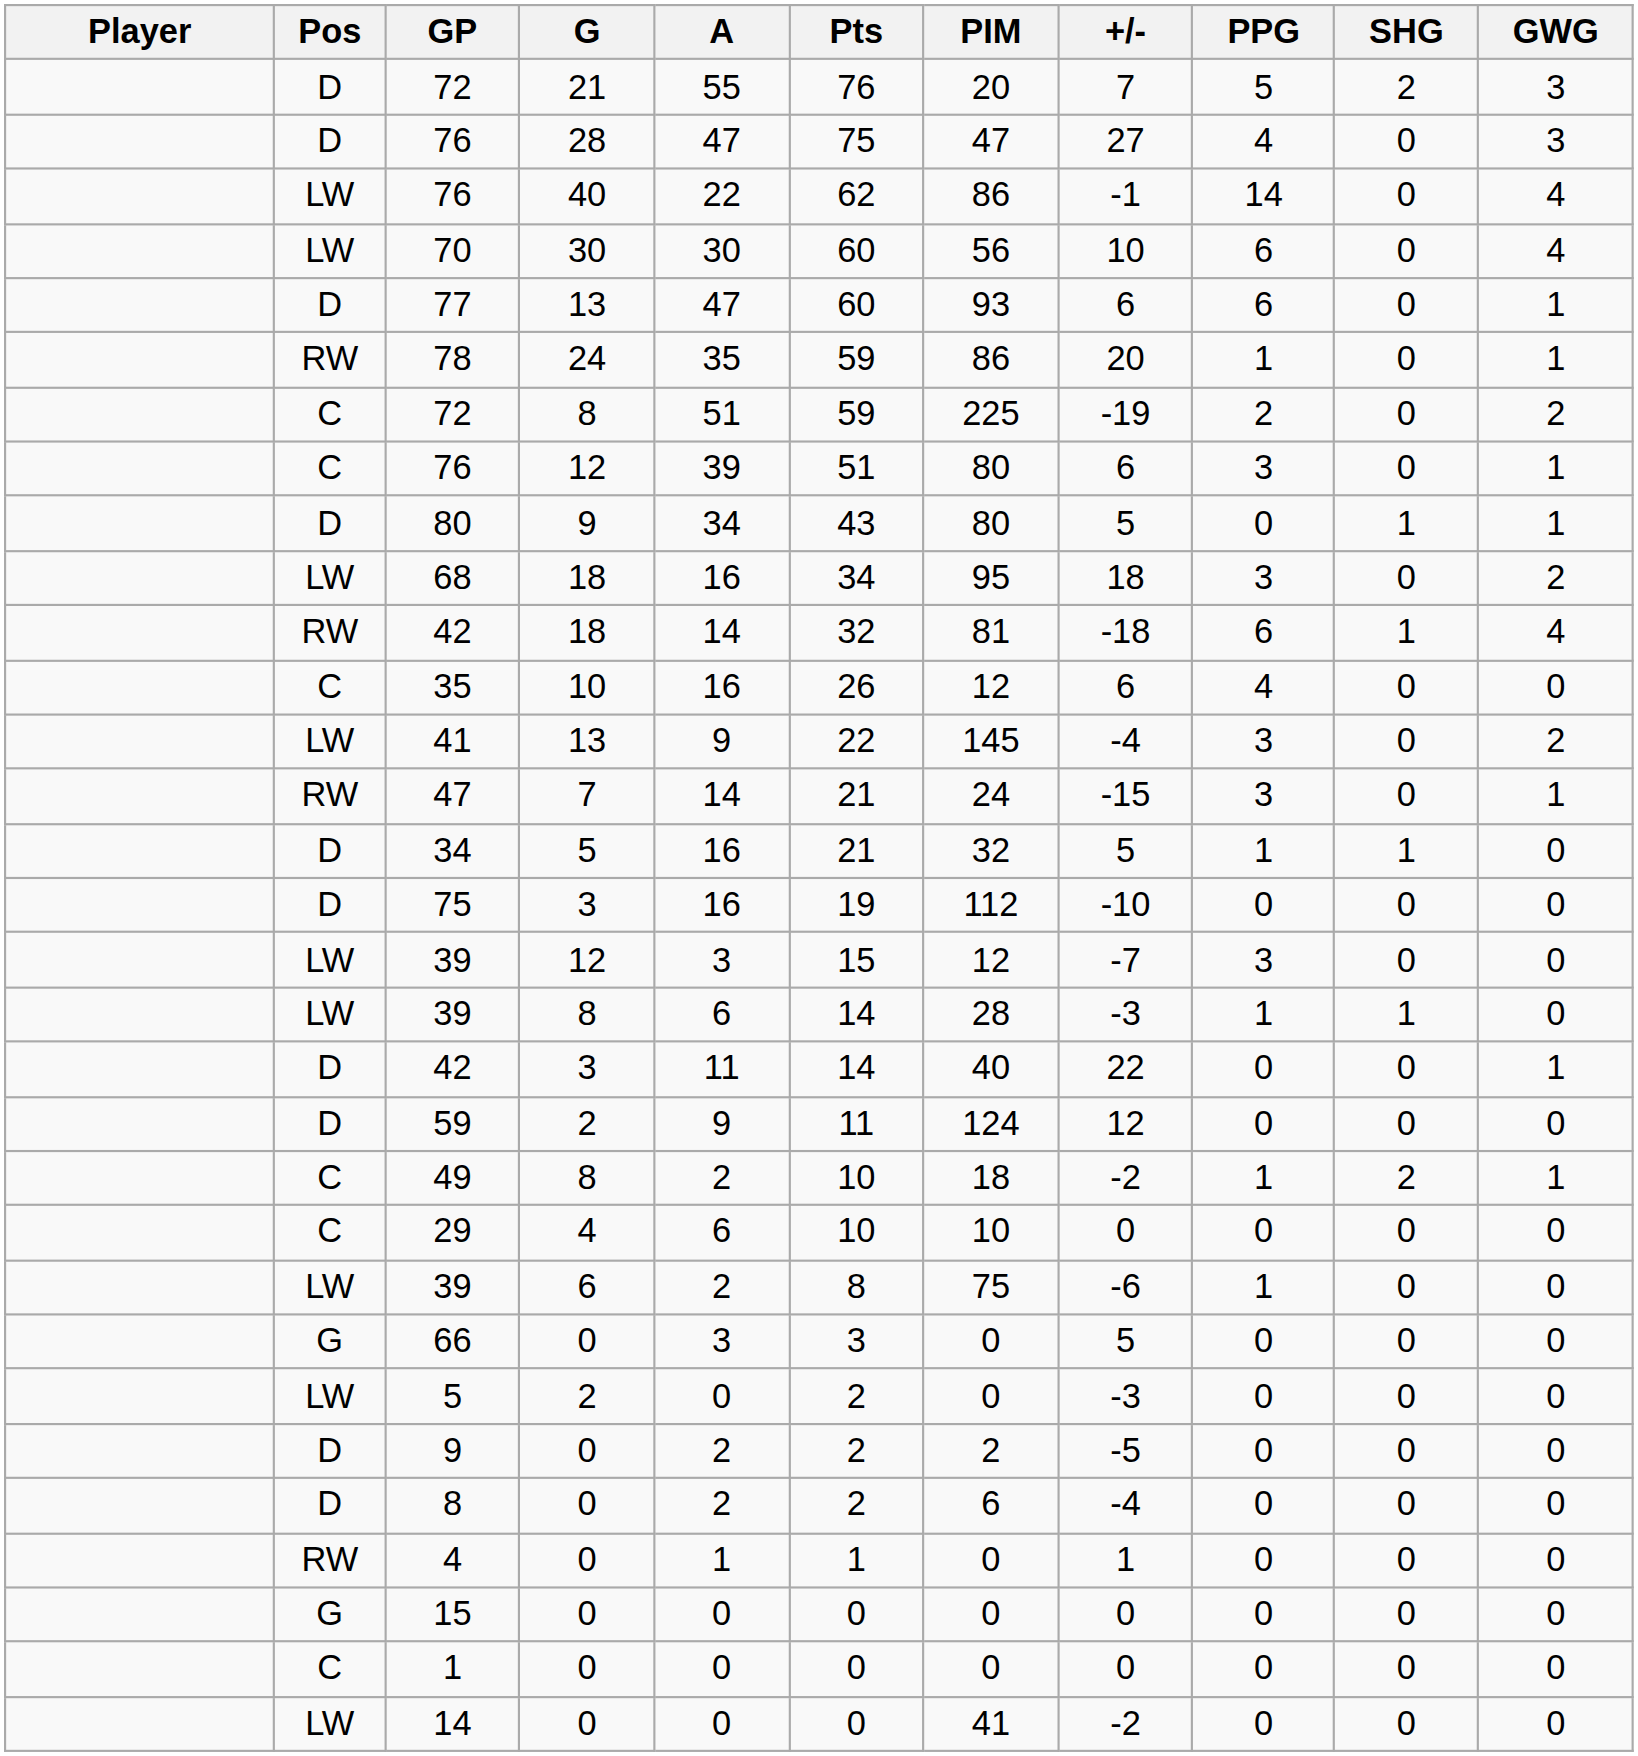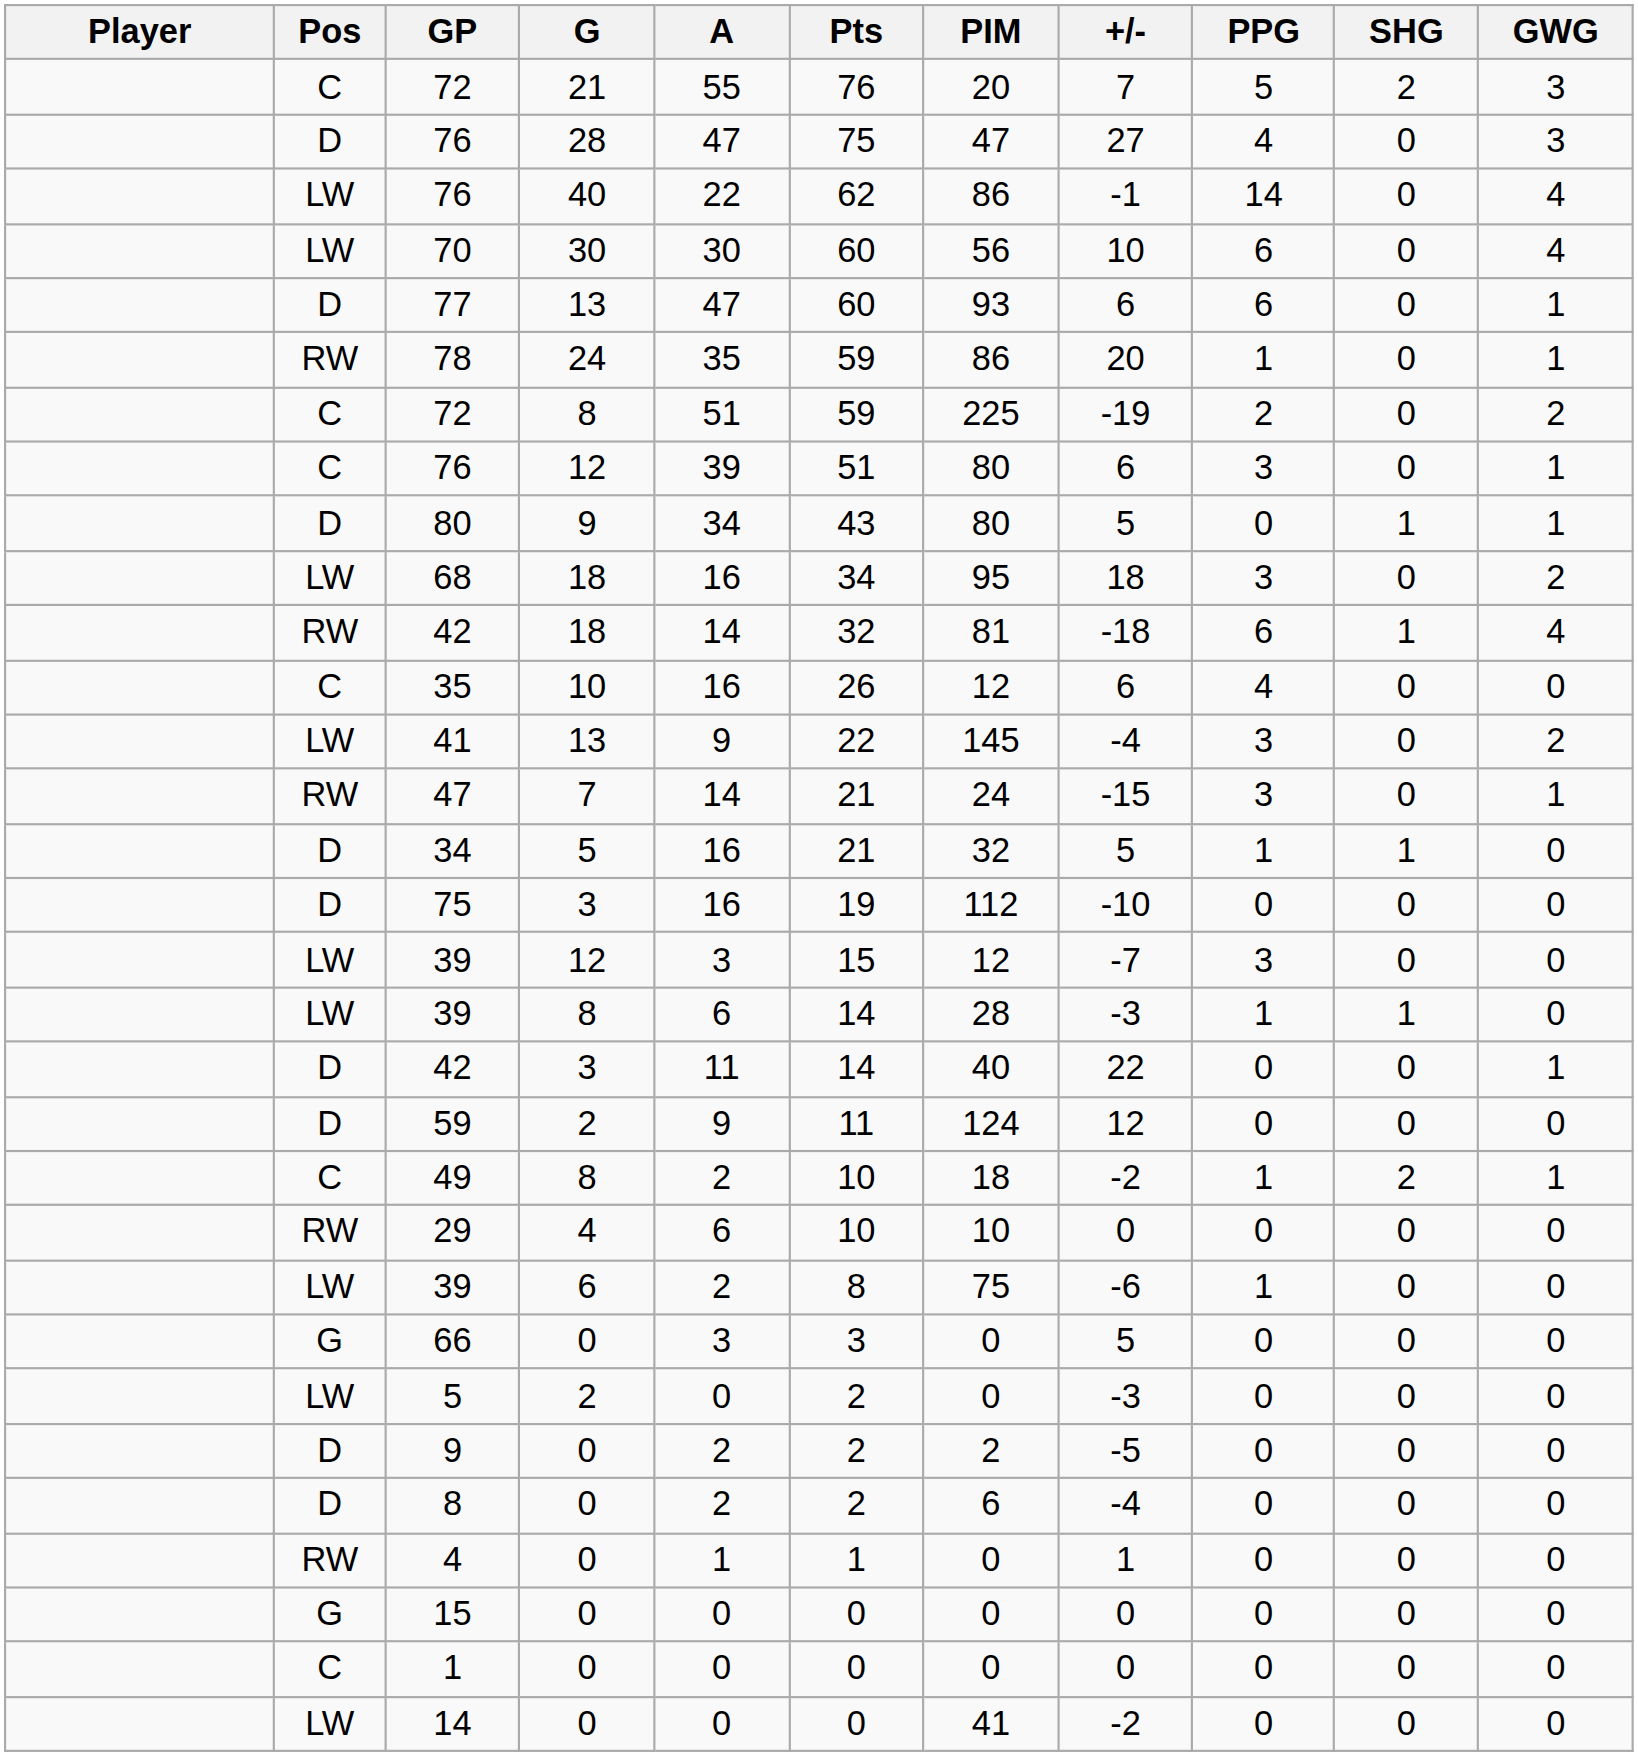 <table class="wikitable sortable" width="60%">
 <tr ALIGN="center">
 <th bgcolor="#DDDDFF" width="10%">Player</th>
 <th bgcolor="#DDDDFF" width="3%" title="Position">Pos</th>
 <th bgcolor="#DDDDFF" width="5%" title="Games played">GP</th>
 <th bgcolor="#DDDDFF" width="5%" title="Goals">G</th>
 <th bgcolor="#DDDDFF" width="5%" title="Assists">A</th>
 <th bgcolor="#DDDDFF" width="5%" title="Points">Pts</th>
 <th bgcolor="#DDDDFF" width="5%" title="Penalties in Minutes">PIM</th>
 <th bgcolor="#DDDDFF" width="5%" title="Plus/minus">+/-</th>
 <th bgcolor="#DDDDFF" width="5%" title="Power play goals">PPG</th>
 <th bgcolor="#DDDDFF" width="5%" title="Short-handed goals">SHG</th>
 <th bgcolor="#DDDDFF" width="5%" title="Game-winning goals">GWG</th>
 </tr>
 <tr align="center">
 <td align="right"></td>
-<td>D</td>
+<td>C</td>
 <td>72</td>
 <td>21</td>
 <td>55</td>
 <td>76</td>
 <td>20</td>
 <td>7</td>
 <td>5</td>
 <td>2</td>
 <td>3</td>
 </tr>
 <tr align="center">
 <td align="right"></td>
 <td>D</td>
 <td>76</td>
 <td>28</td>
 <td>47</td>
 <td>75</td>
 <td>47</td>
 <td>27</td>
 <td>4</td>
 <td>0</td>
 <td>3</td>
 </tr>
 <tr align="center">
 <td align="right"></td>
 <td>LW</td>
 <td>76</td>
 <td>40</td>
 <td>22</td>
 <td>62</td>
 <td>86</td>
 <td>-1</td>
 <td>14</td>
 <td>0</td>
 <td>4</td>
 </tr>
 <tr align="center">
 <td align="right"></td>
 <td>LW</td>
 <td>70</td>
 <td>30</td>
 <td>30</td>
 <td>60</td>
 <td>56</td>
 <td>10</td>
 <td>6</td>
 <td>0</td>
 <td>4</td>
 </tr>
 <tr align="center">
 <td align="right"></td>
 <td>D</td>
 <td>77</td>
 <td>13</td>
 <td>47</td>
 <td>60</td>
 <td>93</td>
 <td>6</td>
 <td>6</td>
 <td>0</td>
 <td>1</td>
 </tr>
 <tr align="center">
 <td align="right"></td>
 <td>RW</td>
 <td>78</td>
 <td>24</td>
 <td>35</td>
 <td>59</td>
 <td>86</td>
 <td>20</td>
 <td>1</td>
 <td>0</td>
 <td>1</td>
 </tr>
 <tr align="center">
 <td align="right"></td>
 <td>C</td>
 <td>72</td>
 <td>8</td>
 <td>51</td>
 <td>59</td>
 <td>225</td>
 <td>-19</td>
 <td>2</td>
 <td>0</td>
 <td>2</td>
 </tr>
 <tr align="center">
 <td align="right"></td>
 <td>C</td>
 <td>76</td>
 <td>12</td>
 <td>39</td>
 <td>51</td>
 <td>80</td>
 <td>6</td>
 <td>3</td>
 <td>0</td>
 <td>1</td>
 </tr>
 <tr align="center">
 <td align="right"></td>
 <td>D</td>
 <td>80</td>
 <td>9</td>
 <td>34</td>
 <td>43</td>
 <td>80</td>
 <td>5</td>
 <td>0</td>
 <td>1</td>
 <td>1</td>
 </tr>
 <tr align="center">
 <td align="right"></td>
 <td>LW</td>
 <td>68</td>
 <td>18</td>
 <td>16</td>
 <td>34</td>
 <td>95</td>
 <td>18</td>
 <td>3</td>
 <td>0</td>
 <td>2</td>
 </tr>
 <tr align="center">
 <td align="right"></td>
 <td>RW</td>
 <td>42</td>
 <td>18</td>
 <td>14</td>
 <td>32</td>
 <td>81</td>
 <td>-18</td>
 <td>6</td>
 <td>1</td>
 <td>4</td>
 </tr>
 <tr align="center">
 <td align="right"></td>
 <td>C</td>
 <td>35</td>
 <td>10</td>
 <td>16</td>
 <td>26</td>
 <td>12</td>
 <td>6</td>
 <td>4</td>
 <td>0</td>
 <td>0</td>
 </tr>
 <tr align="center">
 <td align="right"></td>
 <td>LW</td>
 <td>41</td>
 <td>13</td>
 <td>9</td>
 <td>22</td>
 <td>145</td>
 <td>-4</td>
 <td>3</td>
 <td>0</td>
 <td>2</td>
 </tr>
 <tr align="center">
 <td align="right"></td>
 <td>RW</td>
 <td>47</td>
 <td>7</td>
 <td>14</td>
 <td>21</td>
 <td>24</td>
 <td>-15</td>
 <td>3</td>
 <td>0</td>
 <td>1</td>
 </tr>
 <tr align="center">
 <td align="right"></td>
 <td>D</td>
 <td>34</td>
 <td>5</td>
 <td>16</td>
 <td>21</td>
 <td>32</td>
 <td>5</td>
 <td>1</td>
 <td>1</td>
 <td>0</td>
 </tr>
 <tr align="center">
 <td align="right"></td>
 <td>D</td>
 <td>75</td>
 <td>3</td>
 <td>16</td>
 <td>19</td>
 <td>112</td>
 <td>-10</td>
 <td>0</td>
 <td>0</td>
 <td>0</td>
 </tr>
 <tr align="center">
 <td align="right"></td>
 <td>LW</td>
 <td>39</td>
 <td>12</td>
 <td>3</td>
 <td>15</td>
 <td>12</td>
 <td>-7</td>
 <td>3</td>
 <td>0</td>
 <td>0</td>
 </tr>
 <tr align="center">
 <td align="right"></td>
 <td>LW</td>
 <td>39</td>
 <td>8</td>
 <td>6</td>
 <td>14</td>
 <td>28</td>
 <td>-3</td>
 <td>1</td>
 <td>1</td>
 <td>0</td>
 </tr>
 <tr align="center">
 <td align="right"></td>
 <td>D</td>
 <td>42</td>
 <td>3</td>
 <td>11</td>
 <td>14</td>
 <td>40</td>
 <td>22</td>
 <td>0</td>
 <td>0</td>
 <td>1</td>
 </tr>
 <tr align="center">
 <td align="right"></td>
 <td>D</td>
 <td>59</td>
 <td>2</td>
 <td>9</td>
 <td>11</td>
 <td>124</td>
 <td>12</td>
 <td>0</td>
 <td>0</td>
 <td>0</td>
 </tr>
 <tr align="center">
 <td align="right"></td>
 <td>C</td>
 <td>49</td>
 <td>8</td>
 <td>2</td>
 <td>10</td>
 <td>18</td>
 <td>-2</td>
 <td>1</td>
 <td>2</td>
 <td>1</td>
 </tr>
 <tr align="center">
 <td align="right"></td>
-<td>C</td>
+<td>RW</td>
 <td>29</td>
 <td>4</td>
 <td>6</td>
 <td>10</td>
 <td>10</td>
 <td>0</td>
 <td>0</td>
 <td>0</td>
 <td>0</td>
 </tr>
 <tr align="center">
 <td align="right"></td>
 <td>LW</td>
 <td>39</td>
 <td>6</td>
 <td>2</td>
 <td>8</td>
 <td>75</td>
 <td>-6</td>
 <td>1</td>
 <td>0</td>
 <td>0</td>
 </tr>
 <tr align="center">
 <td align="right"></td>
 <td>G</td>
 <td>66</td>
 <td>0</td>
 <td>3</td>
 <td>3</td>
 <td>0</td>
 <td>5</td>
 <td>0</td>
 <td>0</td>
 <td>0</td>
 </tr>
 <tr align="center">
 <td align="right"></td>
 <td>LW</td>
 <td>5</td>
 <td>2</td>
 <td>0</td>
 <td>2</td>
 <td>0</td>
 <td>-3</td>
 <td>0</td>
 <td>0</td>
 <td>0</td>
 </tr>
 <tr align="center">
 <td align="right"></td>
 <td>D</td>
 <td>9</td>
 <td>0</td>
 <td>2</td>
 <td>2</td>
 <td>2</td>
 <td>-5</td>
 <td>0</td>
 <td>0</td>
 <td>0</td>
 </tr>
 <tr align="center">
 <td align="right"></td>
 <td>D</td>
 <td>8</td>
 <td>0</td>
 <td>2</td>
 <td>2</td>
 <td>6</td>
 <td>-4</td>
 <td>0</td>
 <td>0</td>
 <td>0</td>
 </tr>
 <tr align="center">
 <td align="right"></td>
 <td>RW</td>
 <td>4</td>
 <td>0</td>
 <td>1</td>
 <td>1</td>
 <td>0</td>
 <td>1</td>
 <td>0</td>
 <td>0</td>
 <td>0</td>
 </tr>
 <tr align="center">
 <td align="right"></td>
 <td>G</td>
 <td>15</td>
 <td>0</td>
 <td>0</td>
 <td>0</td>
 <td>0</td>
 <td>0</td>
 <td>0</td>
 <td>0</td>
 <td>0</td>
 </tr>
 <tr align="center">
 <td align="right"></td>
 <td>C</td>
 <td>1</td>
 <td>0</td>
 <td>0</td>
 <td>0</td>
 <td>0</td>
 <td>0</td>
 <td>0</td>
 <td>0</td>
 <td>0</td>
 </tr>
 <tr align="center">
 <td align="right"></td>
 <td>LW</td>
 <td>14</td>
 <td>0</td>
 <td>0</td>
 <td>0</td>
 <td>41</td>
 <td>-2</td>
 <td>0</td>
 <td>0</td>
 <td>0</td>
 </tr>
 </table>
